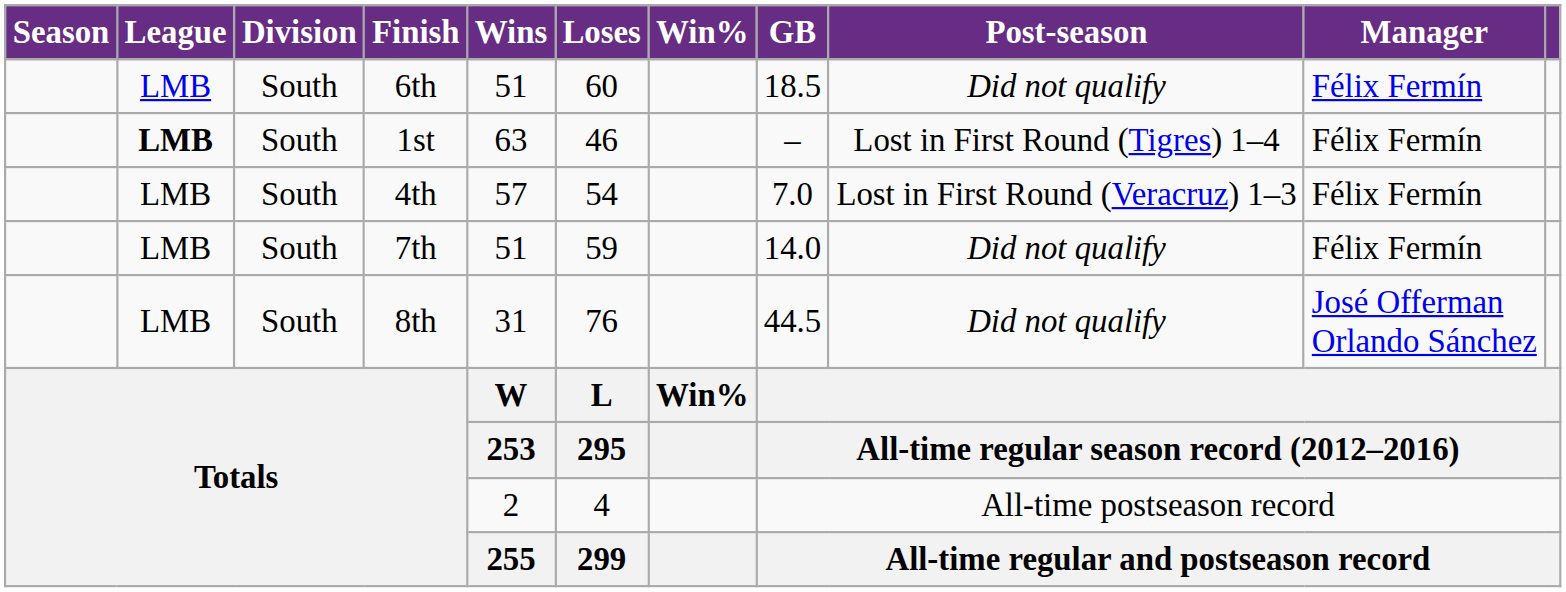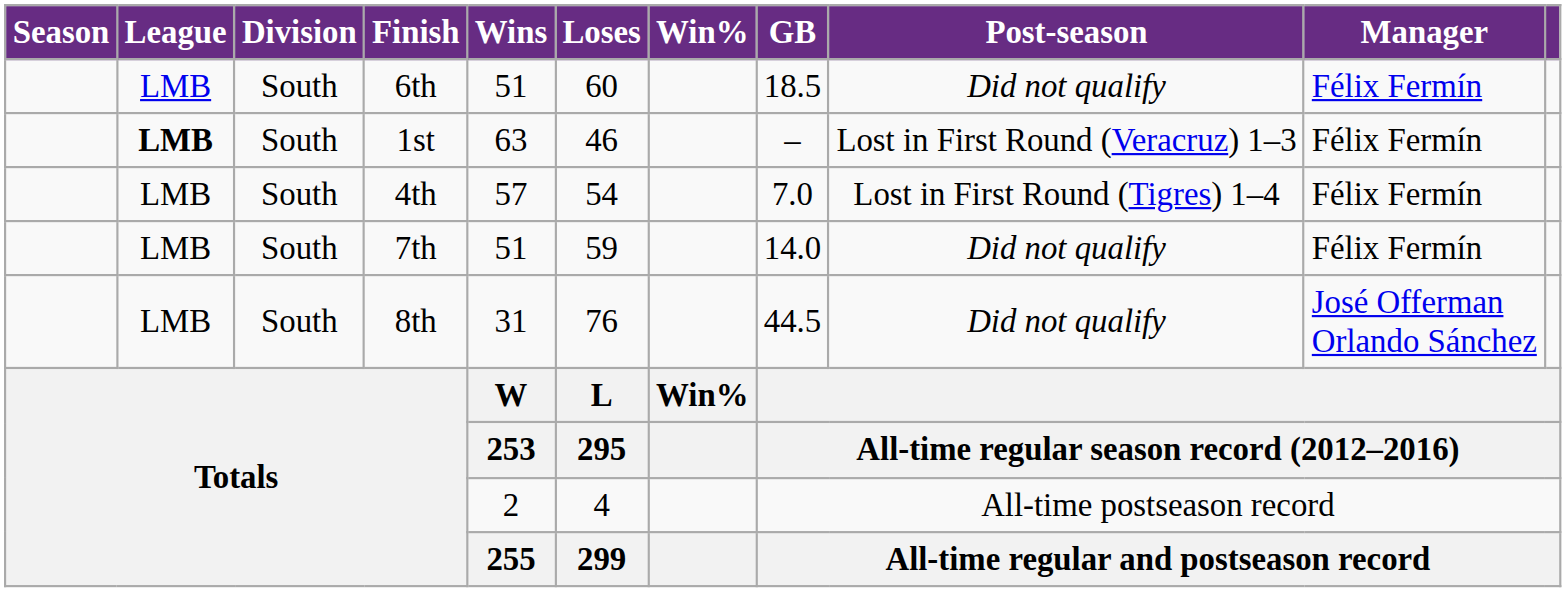 <table class="wikitable" style="text-align:center; font-size:95%">
 <tr>
 <th style="background-color: #672C83; color: #FFFFFF;">Season</th>
 <th style="background-color: #672C83; color: #FFFFFF;">League</th>
 <th style="background-color: #672C83; color: #FFFFFF;">Division</th>
 <th style="background-color: #672C83; color: #FFFFFF;">Finish</th>
 <th style="background-color: #672C83; color: #FFFFFF;">Wins</th>
 <th style="background-color: #672C83; color: #FFFFFF;">Loses</th>
 <th style="background-color: #672C83; color: #FFFFFF;">Win%</th>
 <th style="background-color: #672C83; color: #FFFFFF;">GB</th>
 <th style="background-color: #672C83; color: #FFFFFF;">Post-season</th>
 <th style="background-color: #672C83; color: #FFFFFF;">Manager</th>
 <th style="background-color: #672C83; color: #FFFFFF;"></th>
 </tr>
 <tr>
 <td></td>
 <td><a href='#'>LMB</a></td>
 <td>South</td>
 <td>6th</td>
 <td>51</td>
 <td>60</td>
 <td></td>
 <td>18.5</td>
 <td><em>Did not qualify</em></td>
 <td align=left> <a href='#'>Félix Fermín</a></td>
 <td></td>
 </tr>
 <tr>
 <td></td>
 <td><strong>LMB</strong></td>
 <td>South</td>
 <td>1st</td>
 <td>63</td>
 <td>46</td>
 <td></td>
 <td>–</td>
-<td>Lost in First Round (<a href='#'>Tigres</a>) 1–4</td>
+<td>Lost in First Round (<a href='#'>Veracruz</a>) 1–3</td>
 <td align=left> Félix Fermín</td>
 <td></td>
 </tr>
 <tr>
 <td></td>
 <td>LMB</td>
 <td>South</td>
 <td>4th</td>
 <td>57</td>
 <td>54</td>
 <td></td>
 <td>7.0</td>
-<td>Lost in First Round (<a href='#'>Veracruz</a>) 1–3</td>
+<td>Lost in First Round (<a href='#'>Tigres</a>) 1–4</td>
 <td align=left> Félix Fermín</td>
 <td></td>
 </tr>
 <tr>
 <td></td>
 <td>LMB</td>
 <td>South</td>
 <td>7th</td>
 <td>51</td>
 <td>59</td>
 <td></td>
 <td>14.0</td>
 <td><em>Did not qualify</em></td>
 <td align=left> Félix Fermín</td>
 <td></td>
 </tr>
 <tr>
 <td></td>
 <td>LMB</td>
 <td>South</td>
 <td>8th</td>
 <td>31</td>
 <td>76</td>
 <td></td>
 <td>44.5</td>
 <td><em>Did not qualify</em></td>
 <td align=left> <a href='#'>José Offerman</a><br> <a href='#'>Orlando Sánchez</a></td>
 <td></td>
 </tr>
 <tr>
 <th colspan=4 rowspan=4>Totals</th>
 <th>W</th>
 <th>L</th>
 <th>Win%</th>
 <th colspan=4></th>
 </tr>
 <tr>
 <th>253</th>
 <th>295</th>
 <th></th>
 <th colspan=4>All-time regular season record (2012–2016)</th>
 </tr>
 <tr>
 <td>2</td>
 <td>4</td>
 <td></td>
 <td colspan=4>All-time postseason record</td>
 </tr>
 <tr>
 <th>255</th>
 <th>299</th>
 <th></th>
 <th colspan=4>All-time regular and postseason record</th>
 </tr>
 </table>
